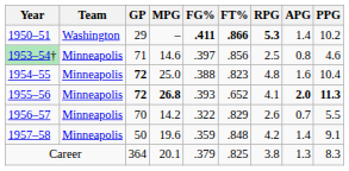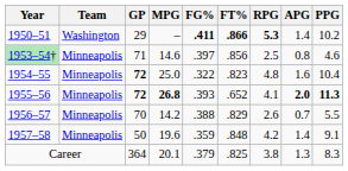 <table class="wikitable sortable" style="font-size:95%; text-align:right;">
 <tr>
 <th>Year</th>
 <th>Team</th>
 <th>GP</th>
 <th>MPG</th>
 <th>FG%</th>
 <th>FT%</th>
 <th>RPG</th>
 <th>APG</th>
 <th>PPG</th>
 </tr>
 <tr>
 <td style="text-align:left;"><a href='#'>1950–51</a></td>
 <td style="text-align:left;"><a href='#'>Washington</a></td>
 <td>29</td>
 <td>–</td>
 <td><strong>.411</strong></td>
 <td><strong>.866</strong></td>
 <td><strong>5.3</strong></td>
 <td>1.4</td>
 <td>10.2</td>
 </tr>
 <tr>
 <td style="text-align:left;background:#afe6ba;"><a href='#'>1953–54</a>†</td>
 <td style="text-align:left;"><a href='#'>Minneapolis</a></td>
 <td>71</td>
 <td>14.6</td>
 <td>.397</td>
 <td>.856</td>
 <td>2.5</td>
 <td>0.8</td>
 <td>4.6</td>
 </tr>
 <tr>
 <td style="text-align:left;"><a href='#'>1954–55</a></td>
 <td style="text-align:left;"><a href='#'>Minneapolis</a></td>
 <td><strong>72</strong></td>
 <td>25.0</td>
-<td>.388</td>
+<td>.322</td>
 <td>.823</td>
 <td>4.8</td>
 <td>1.6</td>
 <td>10.4</td>
 </tr>
 <tr>
 <td style="text-align:left;"><a href='#'>1955–56</a></td>
 <td style="text-align:left;"><a href='#'>Minneapolis</a></td>
 <td><strong>72</strong></td>
 <td><strong>26.8</strong></td>
 <td>.393</td>
 <td>.652</td>
 <td>4.1</td>
 <td><strong>2.0</strong></td>
 <td><strong>11.3</strong></td>
 </tr>
 <tr>
 <td style="text-align:left;"><a href='#'>1956–57</a></td>
 <td style="text-align:left;"><a href='#'>Minneapolis</a></td>
 <td>70</td>
 <td>14.2</td>
-<td>.322</td>
+<td>.388</td>
 <td>.829</td>
 <td>2.6</td>
 <td>0.7</td>
 <td>5.5</td>
 </tr>
 <tr>
 <td style="text-align:left;"><a href='#'>1957–58</a></td>
 <td style="text-align:left;"><a href='#'>Minneapolis</a></td>
 <td>50</td>
 <td>19.6</td>
 <td>.359</td>
 <td>.848</td>
 <td>4.2</td>
 <td>1.4</td>
 <td>9.1</td>
 </tr>
 <tr>
 <td colspan="2" style="text-align:center;">Career</td>
 <td>364</td>
 <td>20.1</td>
 <td>.379</td>
 <td>.825</td>
 <td>3.8</td>
 <td>1.3</td>
 <td>8.3</td>
 </tr>
 </table>
